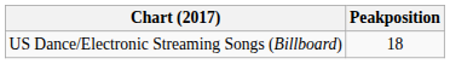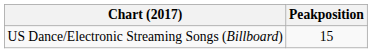 <table class="wikitable">
 <tr>
 <th>Chart (2017)</th>
 <th>Peakposition</th>
 </tr>
 <tr>
 <td>US Dance/Electronic Streaming Songs (<em>Billboard</em>)</td>
-<td align="center">18</td>
+<td align="center">15</td>
 </tr>
 </table>
